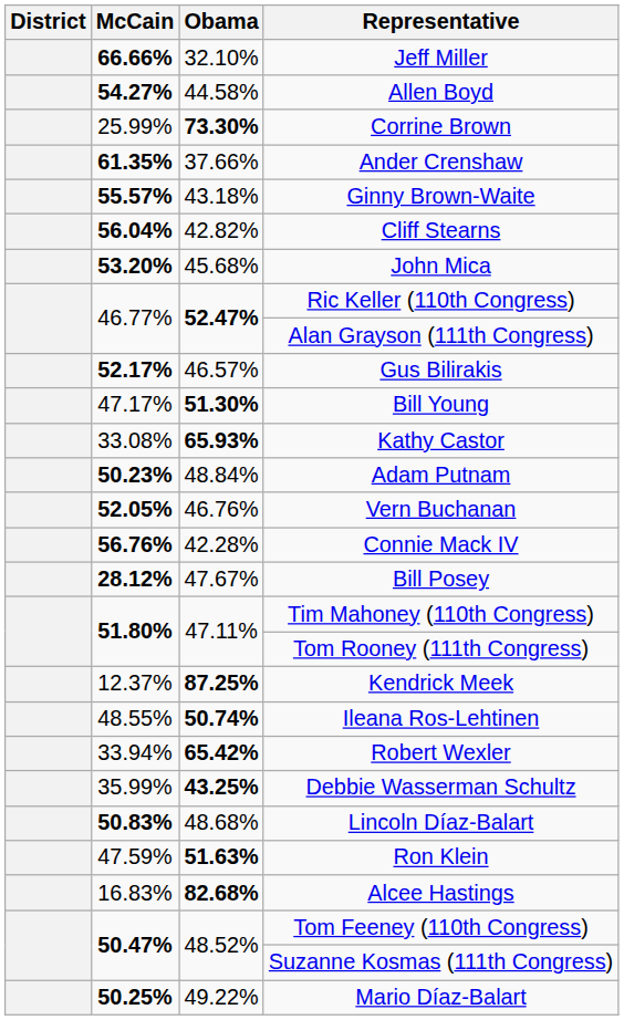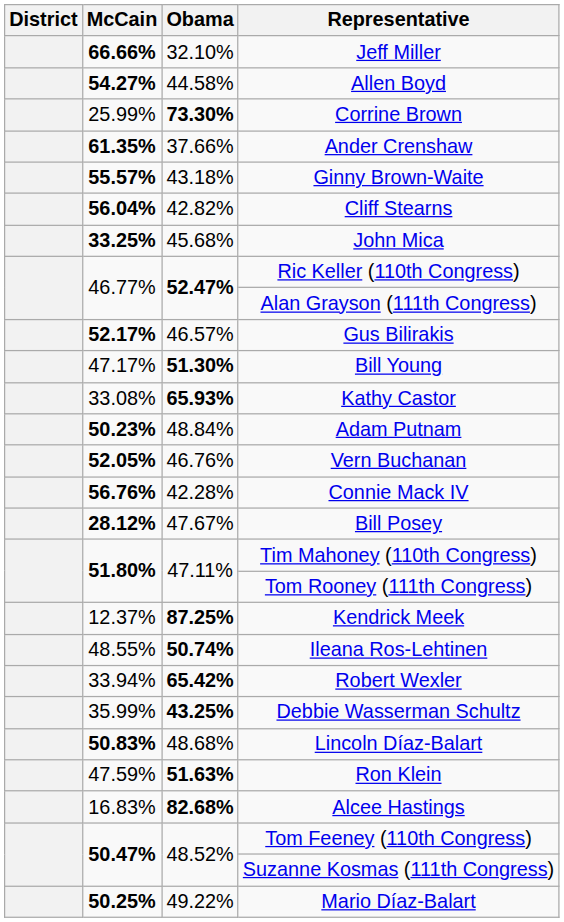 <table class=wikitable>
 <tr>
 <th>District</th>
 <th>McCain</th>
 <th>Obama</th>
 <th>Representative</th>
 </tr>
 <tr align=center>
 <th></th>
 <td><strong>66.66%</strong></td>
 <td>32.10%</td>
 <td><a href='#'>Jeff Miller</a></td>
 </tr>
 <tr align=center>
 <th></th>
 <td><strong>54.27%</strong></td>
 <td>44.58%</td>
 <td><a href='#'>Allen Boyd</a></td>
 </tr>
 <tr align=center>
 <th></th>
 <td>25.99%</td>
 <td><strong>73.30%</strong></td>
 <td><a href='#'>Corrine Brown</a></td>
 </tr>
 <tr align=center>
 <th></th>
 <td><strong>61.35%</strong></td>
 <td>37.66%</td>
 <td><a href='#'>Ander Crenshaw</a></td>
 </tr>
 <tr align=center>
 <th></th>
 <td><strong>55.57%</strong></td>
 <td>43.18%</td>
 <td><a href='#'>Ginny Brown-Waite</a></td>
 </tr>
 <tr align=center>
 <th></th>
 <td><strong>56.04%</strong></td>
 <td>42.82%</td>
 <td><a href='#'>Cliff Stearns</a></td>
 </tr>
 <tr align=center>
 <th></th>
-<td><strong>53.20%</strong></td>
+<td><strong>33.25%</strong></td>
 <td>45.68%</td>
 <td><a href='#'>John Mica</a></td>
 </tr>
 <tr align=center>
 <th rowspan=2 ></th>
 <td rowspan=2>46.77%</td>
 <td rowspan=2><strong>52.47%</strong></td>
 <td><a href='#'>Ric Keller</a> (<a href='#'>110th Congress</a>)</td>
 </tr>
 <tr align=center>
 <td><a href='#'>Alan Grayson</a> (<a href='#'>111th Congress</a>)</td>
 </tr>
 <tr align=center>
 <th></th>
 <td><strong>52.17%</strong></td>
 <td>46.57%</td>
 <td><a href='#'>Gus Bilirakis</a></td>
 </tr>
 <tr align=center>
 <th></th>
 <td>47.17%</td>
 <td><strong>51.30%</strong></td>
 <td><a href='#'>Bill Young</a></td>
 </tr>
 <tr align=center>
 <th></th>
 <td>33.08%</td>
 <td><strong>65.93%</strong></td>
 <td><a href='#'>Kathy Castor</a></td>
 </tr>
 <tr align=center>
 <th></th>
 <td><strong>50.23%</strong></td>
 <td>48.84%</td>
 <td><a href='#'>Adam Putnam</a></td>
 </tr>
 <tr align=center>
 <th></th>
 <td><strong>52.05%</strong></td>
 <td>46.76%</td>
 <td><a href='#'>Vern Buchanan</a></td>
 </tr>
 <tr align=center>
 <th></th>
 <td><strong>56.76%</strong></td>
 <td>42.28%</td>
 <td><a href='#'>Connie Mack IV</a></td>
 </tr>
 <tr align=center>
 <th></th>
 <td><strong>28.12%</strong></td>
 <td>47.67%</td>
 <td><a href='#'>Bill Posey</a></td>
 </tr>
 <tr align=center>
 <th rowspan=2 ></th>
 <td rowspan=2><strong>51.80%</strong></td>
 <td rowspan=2>47.11%</td>
 <td><a href='#'>Tim Mahoney</a> (<a href='#'>110th Congress</a>)</td>
 </tr>
 <tr align=center>
 <td><a href='#'>Tom Rooney</a> (<a href='#'>111th Congress</a>)</td>
 </tr>
 <tr align=center>
 <th></th>
 <td>12.37%</td>
 <td><strong>87.25%</strong></td>
 <td><a href='#'>Kendrick Meek</a></td>
 </tr>
 <tr align=center>
 <th></th>
 <td>48.55%</td>
 <td><strong>50.74%</strong></td>
 <td><a href='#'>Ileana Ros-Lehtinen</a></td>
 </tr>
 <tr align=center>
 <th></th>
 <td>33.94%</td>
 <td><strong>65.42%</strong></td>
 <td><a href='#'>Robert Wexler</a></td>
 </tr>
 <tr align=center>
 <th></th>
 <td>35.99%</td>
 <td><strong>43.25%</strong></td>
 <td><a href='#'>Debbie Wasserman Schultz</a></td>
 </tr>
 <tr align=center>
 <th></th>
 <td><strong>50.83%</strong></td>
 <td>48.68%</td>
 <td><a href='#'>Lincoln Díaz-Balart</a></td>
 </tr>
 <tr align=center>
 <th></th>
 <td>47.59%</td>
 <td><strong>51.63%</strong></td>
 <td><a href='#'>Ron Klein</a></td>
 </tr>
 <tr align=center>
 <th></th>
 <td>16.83%</td>
 <td><strong>82.68%</strong></td>
 <td><a href='#'>Alcee Hastings</a></td>
 </tr>
 <tr align=center>
 <th rowspan=2 ></th>
 <td rowspan=2><strong>50.47%</strong></td>
 <td rowspan=2>48.52%</td>
 <td><a href='#'>Tom Feeney</a> (<a href='#'>110th Congress</a>)</td>
 </tr>
 <tr align=center>
 <td><a href='#'>Suzanne Kosmas</a> (<a href='#'>111th Congress</a>)</td>
 </tr>
 <tr align=center>
 <th></th>
 <td><strong>50.25%</strong></td>
 <td>49.22%</td>
 <td><a href='#'>Mario Díaz-Balart</a></td>
 </tr>
 </table>
